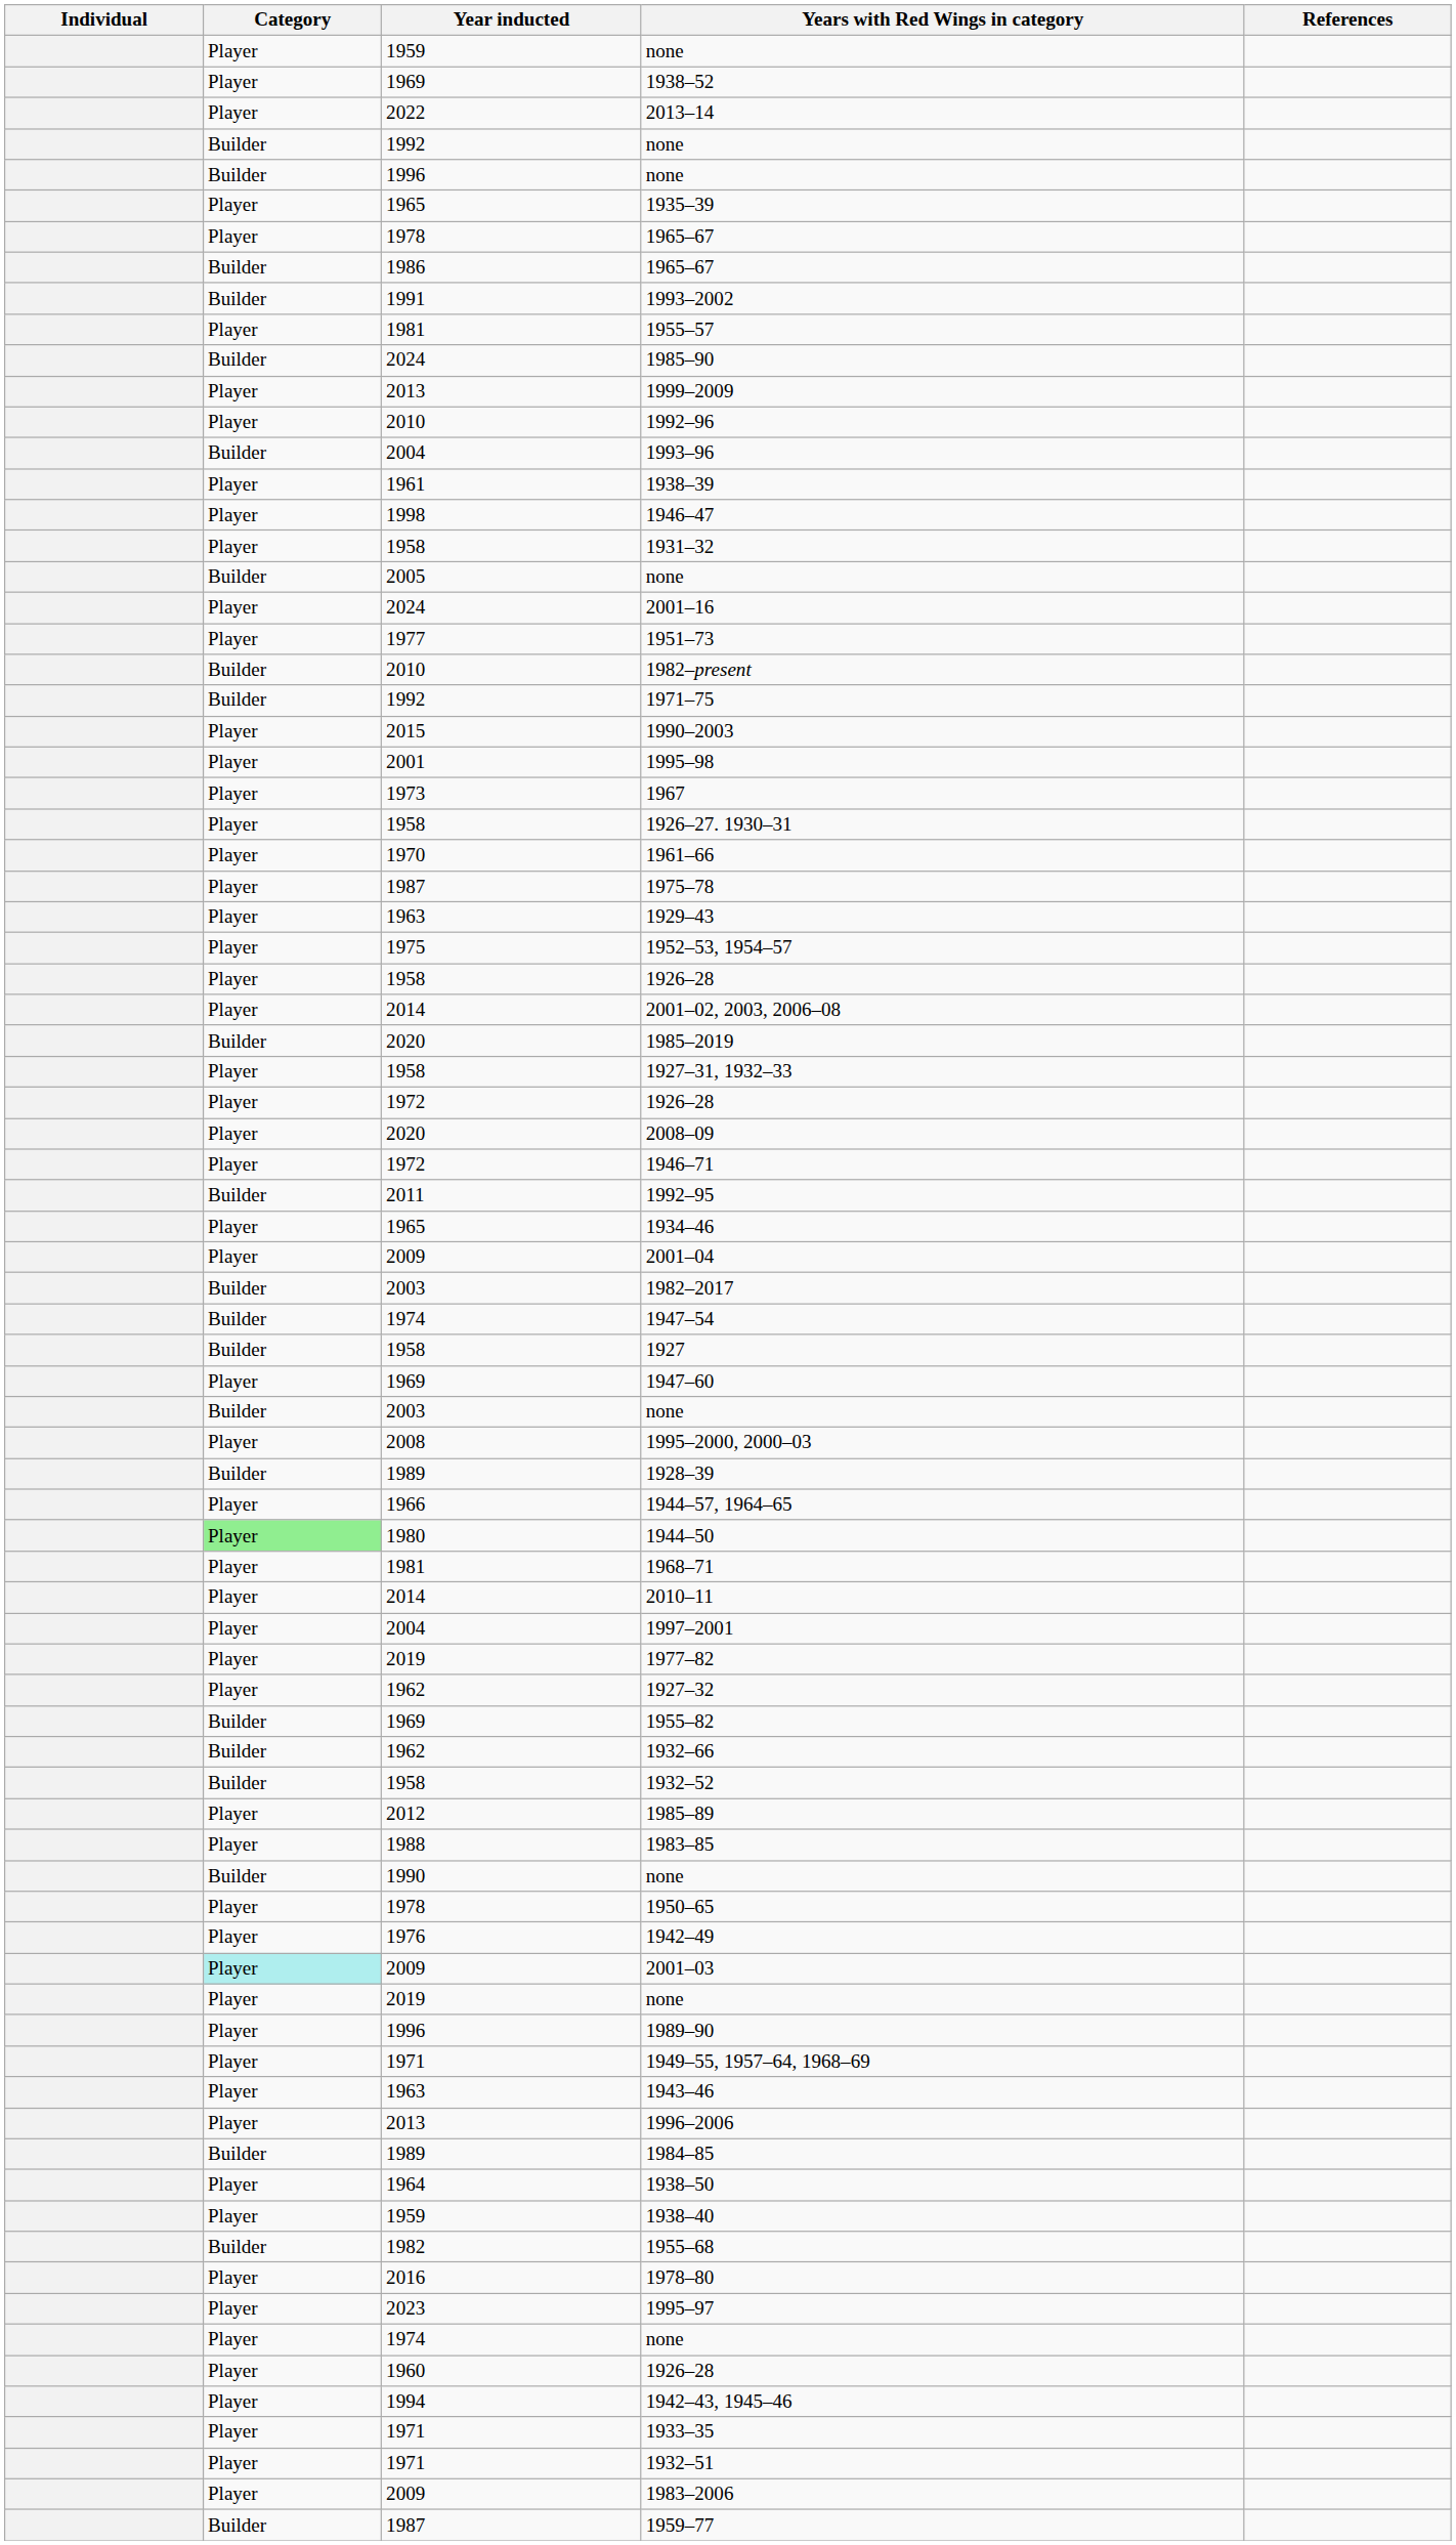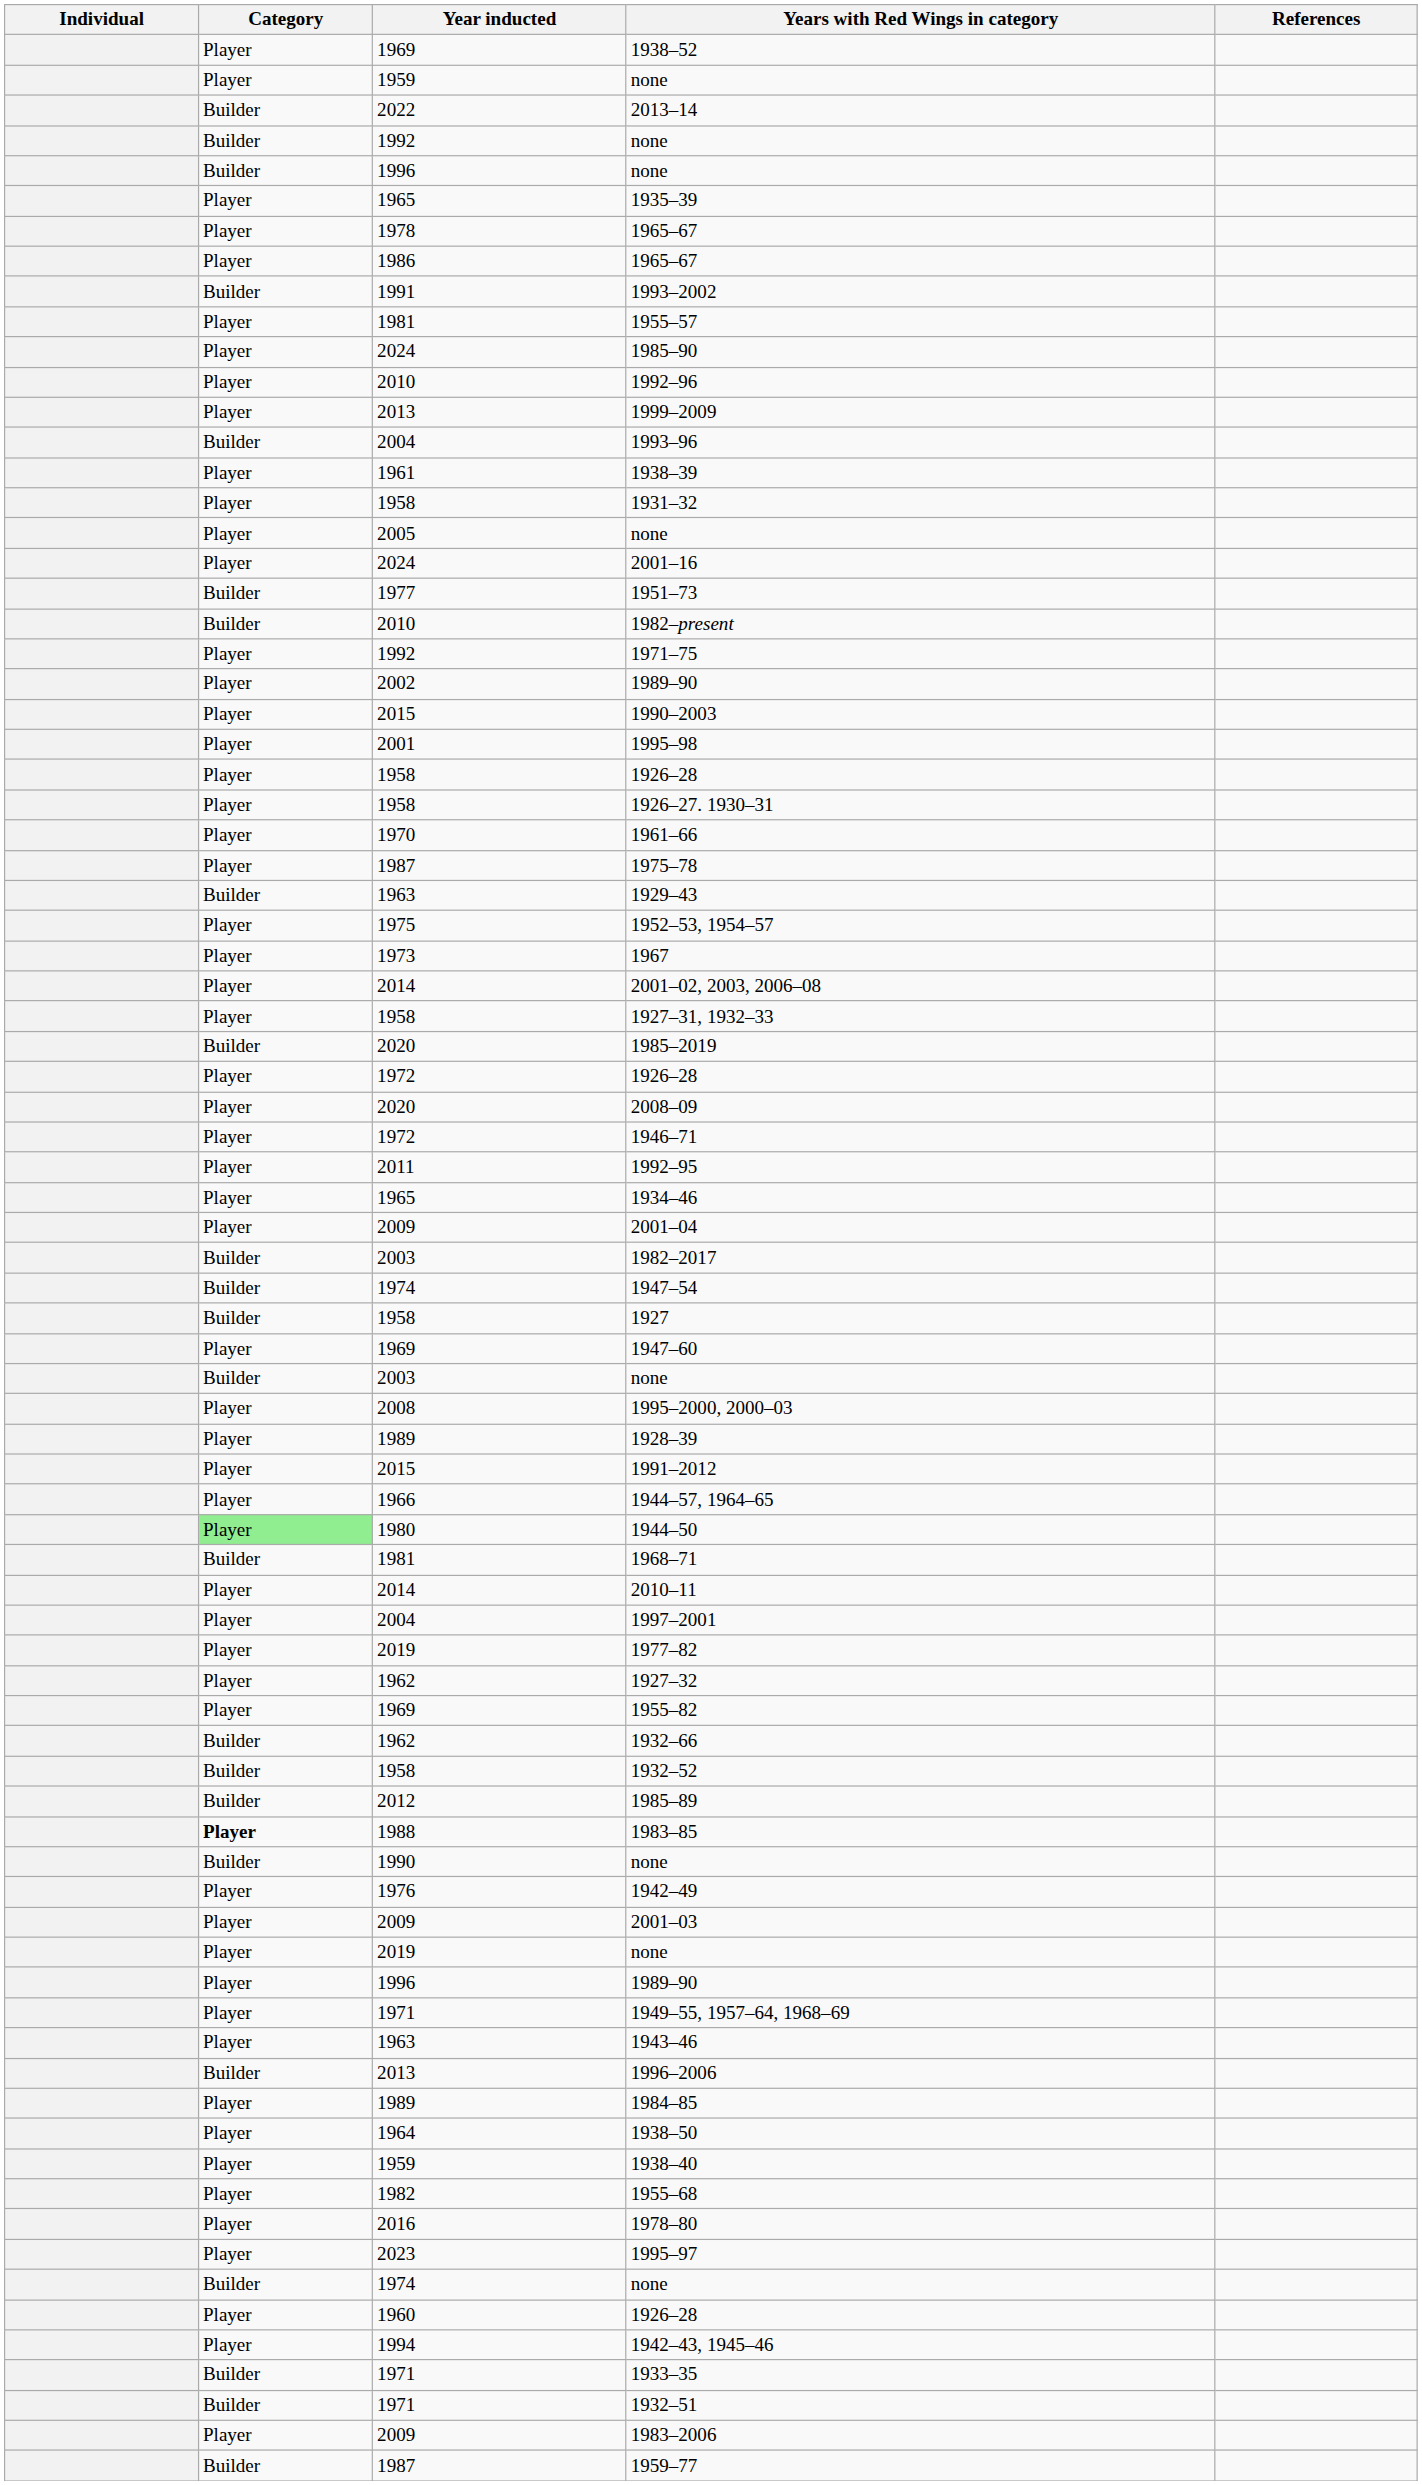 <table class="wikitable sortable" width="75%">
 <tr>
 <th scope="col">Individual</th>
 <th scope="col">Category</th>
 <th scope="col">Year inducted</th>
 <th scope="col">Years with Red Wings in category</th>
 <th scope="col" class="unsortable">References</th>
 </tr>
 <tr>
 <th scope="row"></th>
 <td>Player</td>
-<td>1959</td>
-<td>none</td>
-<td></td>
-</tr>
-<tr>
-<th scope="row"></th>
-<td>Player</td>
 <td>1969</td>
 <td>1938–52</td>
 <td></td>
 </tr>
 <tr>
 <th scope="row"></th>
 <td>Player</td>
+<td>1959</td>
+<td>none</td>
+<td></td>
+</tr>
+<tr>
+<th scope="row"></th>
+<td>Builder</td>
 <td>2022</td>
 <td>2013–14</td>
 <td></td>
 </tr>
 <tr>
 <th scope="row"></th>
 <td>Builder</td>
 <td>1992</td>
 <td>none</td>
 <td></td>
 </tr>
 <tr>
 <th scope="row"></th>
 <td>Builder</td>
 <td>1996</td>
 <td>none</td>
 <td></td>
 </tr>
 <tr>
 <th scope="row"></th>
 <td>Player</td>
 <td>1965</td>
 <td>1935–39</td>
 <td></td>
 </tr>
 <tr>
 <th scope="row"></th>
 <td>Player</td>
 <td>1978</td>
 <td>1965–67</td>
 <td></td>
 </tr>
 <tr>
 <th scope="row"></th>
-<td>Builder</td>
+<td>Player</td>
 <td>1986</td>
 <td>1965–67</td>
 <td></td>
 </tr>
 <tr>
 <th scope="row"></th>
 <td>Builder</td>
 <td>1991</td>
 <td>1993–2002</td>
 <td></td>
 </tr>
 <tr>
 <th scope="row"></th>
 <td>Player</td>
 <td>1981</td>
 <td>1955–57</td>
 <td></td>
 </tr>
 <tr>
 <th scope="row"></th>
-<td>Builder</td>
+<td>Player</td>
 <td>2024</td>
 <td>1985–90</td>
 <td></td>
 </tr>
 <tr>
 <th scope="row"></th>
 <td>Player</td>
-<td>2013</td>
-<td>1999–2009</td>
+<td>2010</td>
+<td>1992–96</td>
 <td></td>
 </tr>
 <tr>
 <th scope="row"></th>
 <td>Player</td>
-<td>2010</td>
-<td>1992–96</td>
+<td>2013</td>
+<td>1999–2009</td>
 <td></td>
 </tr>
 <tr>
 <th scope="row"></th>
 <td>Builder</td>
 <td>2004</td>
 <td>1993–96</td>
 <td></td>
 </tr>
 <tr>
 <th scope="row"></th>
 <td>Player</td>
 <td>1961</td>
 <td>1938–39</td>
 <td></td>
 </tr>
 <tr>
 <th scope="row"></th>
 <td>Player</td>
-<td>1998</td>
-<td>1946–47</td>
-<td></td>
-</tr>
-<tr>
-<th scope="row"></th>
-<td>Player</td>
 <td>1958</td>
 <td>1931–32</td>
 <td></td>
 </tr>
 <tr>
 <th scope="row"></th>
-<td>Builder</td>
+<td>Player</td>
 <td>2005</td>
 <td>none</td>
 <td></td>
 </tr>
 <tr>
 <th scope="row"></th>
 <td>Player</td>
 <td>2024</td>
 <td>2001–16</td>
 <td></td>
 </tr>
 <tr>
 <th scope="row"></th>
-<td>Player</td>
+<td>Builder</td>
 <td>1977</td>
 <td>1951–73</td>
 <td></td>
 </tr>
 <tr>
 <th scope="row"></th>
 <td>Builder</td>
 <td>2010</td>
 <td>1982–<em>present</em></td>
 <td></td>
 </tr>
 <tr>
 <th scope="row"></th>
-<td>Builder</td>
+<td>Player</td>
 <td>1992</td>
 <td>1971–75</td>
+<td></td>
+</tr>
+<tr>
+<th scope="row"></th>
+<td>Player</td>
+<td>2002</td>
+<td>1989–90</td>
 <td></td>
 </tr>
 <tr>
 <th scope="row"></th>
 <td>Player</td>
 <td>2015</td>
 <td>1990–2003</td>
 <td></td>
 </tr>
 <tr>
 <th scope="row"></th>
 <td>Player</td>
 <td>2001</td>
 <td>1995–98</td>
 <td></td>
 </tr>
 <tr>
 <th scope="row"></th>
 <td>Player</td>
-<td>1973</td>
-<td>1967</td>
+<td>1958</td>
+<td>1926–28</td>
 <td></td>
 </tr>
 <tr>
 <th scope="row"></th>
 <td>Player</td>
 <td>1958</td>
 <td>1926–27. 1930–31</td>
 <td></td>
 </tr>
 <tr>
 <th scope="row"></th>
 <td>Player</td>
 <td>1970</td>
 <td>1961–66</td>
 <td></td>
 </tr>
 <tr>
 <th scope="row"></th>
 <td>Player</td>
 <td>1987</td>
 <td>1975–78</td>
 <td></td>
 </tr>
 <tr>
 <th scope="row"></th>
-<td>Player</td>
+<td>Builder</td>
 <td>1963</td>
 <td>1929–43</td>
 <td></td>
 </tr>
 <tr>
 <th scope="row"></th>
 <td>Player</td>
 <td>1975</td>
 <td>1952–53, 1954–57</td>
 <td></td>
 </tr>
 <tr>
 <th scope="row"></th>
 <td>Player</td>
-<td>1958</td>
-<td>1926–28</td>
+<td>1973</td>
+<td>1967</td>
 <td></td>
 </tr>
 <tr>
 <th scope="row"></th>
 <td>Player</td>
 <td>2014</td>
 <td>2001–02, 2003, 2006–08</td>
 <td></td>
 </tr>
 <tr>
 <th scope="row"></th>
-<td>Builder</td>
-<td>2020</td>
-<td>1985–2019</td>
+<td>Player</td>
+<td>1958</td>
+<td>1927–31, 1932–33</td>
 <td></td>
 </tr>
 <tr>
 <th scope="row"></th>
-<td>Player</td>
-<td>1958</td>
-<td>1927–31, 1932–33</td>
+<td>Builder</td>
+<td>2020</td>
+<td>1985–2019</td>
 <td></td>
 </tr>
 <tr>
 <th scope="row"></th>
 <td>Player</td>
 <td>1972</td>
 <td>1926–28</td>
 <td></td>
 </tr>
 <tr>
 <th scope="row"></th>
 <td>Player</td>
 <td>2020</td>
 <td>2008–09</td>
 <td></td>
 </tr>
 <tr>
 <th scope="row"></th>
 <td>Player</td>
 <td>1972</td>
 <td>1946–71</td>
 <td></td>
 </tr>
 <tr>
 <th scope="row"></th>
-<td>Builder</td>
+<td>Player</td>
 <td>2011</td>
 <td>1992–95</td>
 <td></td>
 </tr>
 <tr>
 <th scope="row"></th>
 <td>Player</td>
 <td>1965</td>
 <td>1934–46</td>
 <td></td>
 </tr>
 <tr>
 <th scope="row"></th>
 <td>Player</td>
 <td>2009</td>
 <td>2001–04</td>
 <td></td>
 </tr>
 <tr>
 <th scope="row"></th>
 <td>Builder</td>
 <td>2003</td>
 <td>1982–2017</td>
 <td></td>
 </tr>
 <tr>
 <th scope="row"></th>
 <td>Builder</td>
 <td>1974</td>
 <td>1947–54</td>
 <td></td>
 </tr>
 <tr>
 <th scope="row"></th>
 <td>Builder</td>
 <td>1958</td>
 <td>1927</td>
 <td></td>
 </tr>
 <tr>
 <th scope="row"></th>
 <td>Player</td>
 <td>1969</td>
 <td>1947–60</td>
 <td></td>
 </tr>
 <tr>
 <th scope="row"></th>
 <td>Builder</td>
 <td>2003</td>
 <td>none</td>
 <td></td>
 </tr>
 <tr>
 <th scope="row"></th>
 <td>Player</td>
 <td>2008</td>
 <td>1995–2000, 2000–03</td>
 <td></td>
 </tr>
 <tr>
 <th scope="row"></th>
-<td>Builder</td>
+<td>Player</td>
 <td>1989</td>
 <td>1928–39</td>
+<td></td>
+</tr>
+<tr>
+<th scope="row"></th>
+<td>Player</td>
+<td>2015</td>
+<td>1991–2012</td>
 <td></td>
 </tr>
 <tr>
 <th scope="row"></th>
 <td>Player</td>
 <td>1966</td>
 <td>1944–57, 1964–65</td>
 <td></td>
 </tr>
 <tr>
 <th scope="row"></th>
 <td style="background: lightgreen;">Player</td>
 <td>1980</td>
 <td>1944–50</td>
 <td></td>
 </tr>
 <tr>
 <th scope="row"></th>
-<td>Player</td>
+<td>Builder</td>
 <td>1981</td>
 <td>1968–71</td>
 <td></td>
 </tr>
 <tr>
 <th scope="row"></th>
 <td>Player</td>
 <td>2014</td>
 <td>2010–11</td>
 <td></td>
 </tr>
 <tr>
 <th scope="row"></th>
 <td>Player</td>
 <td>2004</td>
 <td>1997–2001</td>
 <td></td>
 </tr>
 <tr>
 <th scope="row"></th>
 <td>Player</td>
 <td>2019</td>
 <td>1977–82</td>
 <td></td>
 </tr>
 <tr>
 <th scope="row"></th>
 <td>Player</td>
 <td>1962</td>
 <td>1927–32</td>
 <td></td>
 </tr>
 <tr>
 <th scope="row"></th>
-<td>Builder</td>
+<td>Player</td>
 <td>1969</td>
 <td>1955–82</td>
 <td></td>
 </tr>
 <tr>
 <th scope="row"></th>
 <td>Builder</td>
 <td>1962</td>
 <td>1932–66</td>
 <td></td>
 </tr>
 <tr>
 <th scope="row"></th>
 <td>Builder</td>
 <td>1958</td>
 <td>1932–52</td>
 <td></td>
 </tr>
 <tr>
 <th scope="row"></th>
-<td>Player</td>
+<td>Builder</td>
 <td>2012</td>
 <td>1985–89</td>
 <td></td>
 </tr>
 <tr>
 <th scope="row"></th>
-<td>Player</td>
+<td><strong>Player</strong></td>
 <td>1988</td>
 <td>1983–85</td>
 <td></td>
 </tr>
 <tr>
 <th scope="row"></th>
 <td>Builder</td>
 <td>1990</td>
 <td>none</td>
 <td></td>
 </tr>
 <tr>
 <th scope="row"></th>
 <td>Player</td>
-<td>1978</td>
-<td>1950–65</td>
-<td></td>
-</tr>
-<tr>
-<th scope="row"></th>
-<td>Player</td>
 <td>1976</td>
 <td>1942–49</td>
 <td></td>
 </tr>
 <tr>
 <th scope="row"></th>
-<td style="background: paleturquoise;">Player</td>
+<td>Player</td>
 <td>2009</td>
 <td>2001–03</td>
 <td></td>
 </tr>
 <tr>
 <th scope="row"></th>
 <td>Player</td>
 <td>2019</td>
 <td>none</td>
 <td></td>
 </tr>
 <tr>
 <th scope="row"></th>
 <td>Player</td>
 <td>1996</td>
 <td>1989–90</td>
 <td></td>
 </tr>
 <tr>
 <th scope="row"></th>
 <td>Player</td>
 <td>1971</td>
 <td>1949–55, 1957–64, 1968–69</td>
 <td></td>
 </tr>
 <tr>
 <th scope="row"></th>
 <td>Player</td>
 <td>1963</td>
 <td>1943–46</td>
 <td></td>
 </tr>
 <tr>
 <th scope="row"></th>
-<td>Player</td>
+<td>Builder</td>
 <td>2013</td>
 <td>1996–2006</td>
 <td></td>
 </tr>
 <tr>
 <th scope="row"></th>
-<td>Builder</td>
+<td>Player</td>
 <td>1989</td>
 <td>1984–85</td>
 <td></td>
 </tr>
 <tr>
 <th scope="row"></th>
 <td>Player</td>
 <td>1964</td>
 <td>1938–50</td>
 <td></td>
 </tr>
 <tr>
 <th scope="row"></th>
 <td>Player</td>
 <td>1959</td>
 <td>1938–40</td>
 <td></td>
 </tr>
 <tr>
 <th scope="row"></th>
-<td>Builder</td>
+<td>Player</td>
 <td>1982</td>
 <td>1955–68</td>
 <td></td>
 </tr>
 <tr>
 <th scope="row"></th>
 <td>Player</td>
 <td>2016</td>
 <td>1978–80</td>
 <td></td>
 </tr>
 <tr>
 <th scope="row"></th>
 <td>Player</td>
 <td>2023</td>
 <td>1995–97</td>
 <td></td>
 </tr>
 <tr>
 <th scope="row"></th>
-<td>Player</td>
+<td>Builder</td>
 <td>1974</td>
 <td>none</td>
 <td></td>
 </tr>
 <tr>
 <th scope="row"></th>
 <td>Player</td>
 <td>1960</td>
 <td>1926–28</td>
 <td></td>
 </tr>
 <tr>
 <th scope="row"></th>
 <td>Player</td>
 <td>1994</td>
 <td>1942–43, 1945–46</td>
 <td></td>
 </tr>
 <tr>
 <th scope="row"></th>
-<td>Player</td>
+<td>Builder</td>
 <td>1971</td>
 <td>1933–35</td>
 <td></td>
 </tr>
 <tr>
 <th scope="row"></th>
-<td>Player</td>
+<td>Builder</td>
 <td>1971</td>
 <td>1932–51</td>
 <td></td>
 </tr>
 <tr>
 <th scope="row"></th>
 <td>Player</td>
 <td>2009</td>
 <td>1983–2006</td>
 <td></td>
 </tr>
 <tr>
 <th scope="row"></th>
 <td>Builder</td>
 <td>1987</td>
 <td>1959–77</td>
 <td></td>
 </tr>
 </table>
